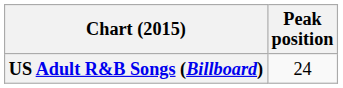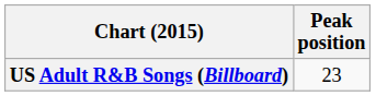 <table class="wikitable sortable plainrowheaders" style="text-align:center;">
 <tr>
 <th scope="col">Chart (2015)</th>
 <th scope="col">Peak<br>position</th>
 </tr>
 <tr>
 <th scope="row">US <a href='#'>Adult R&B Songs</a> (<em><a href='#'>Billboard</a></em>)</th>
-<td>24</td>
+<td>23</td>
 </tr>
 </table>
